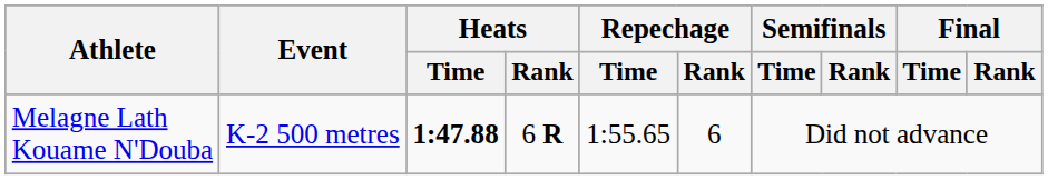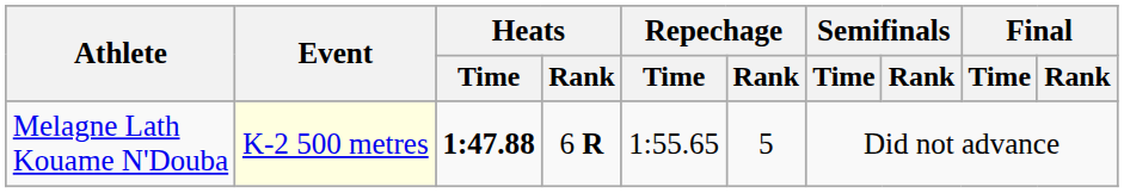 <table class=wikitable style="font-size:90%">
 <tr>
 <th rowspan="2">Athlete</th>
 <th rowspan="2">Event</th>
 <th colspan=2>Heats</th>
 <th colspan=2>Repechage</th>
 <th colspan=2>Semifinals</th>
 <th colspan=2>Final</th>
 </tr>
 <tr style="font-size:95%">
 <th>Time</th>
 <th>Rank</th>
 <th>Time</th>
 <th>Rank</th>
 <th>Time</th>
 <th>Rank</th>
 <th>Time</th>
 <th>Rank</th>
 </tr>
 <tr align=center>
 <td align=left><a href='#'>Melagne Lath</a><br><a href='#'>Kouame N'Douba</a></td>
-<td align=left><a href='#'>K-2 500 metres</a></td>
+<td align=left style="background: lightyellow;"><a href='#'>K-2 500 metres</a></td>
 <td><strong>1:47.88</strong></td>
 <td>6 <strong>R</strong></td>
 <td>1:55.65</td>
-<td>6</td>
+<td>5</td>
 <td colspan=4>Did not advance</td>
 </tr>
 </table>
